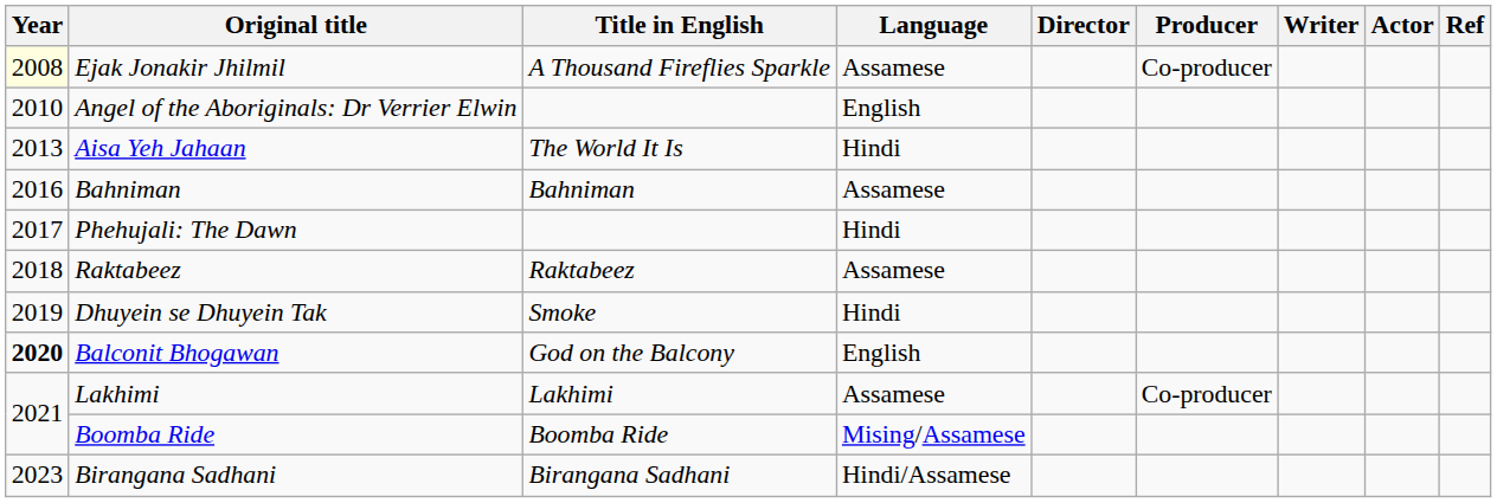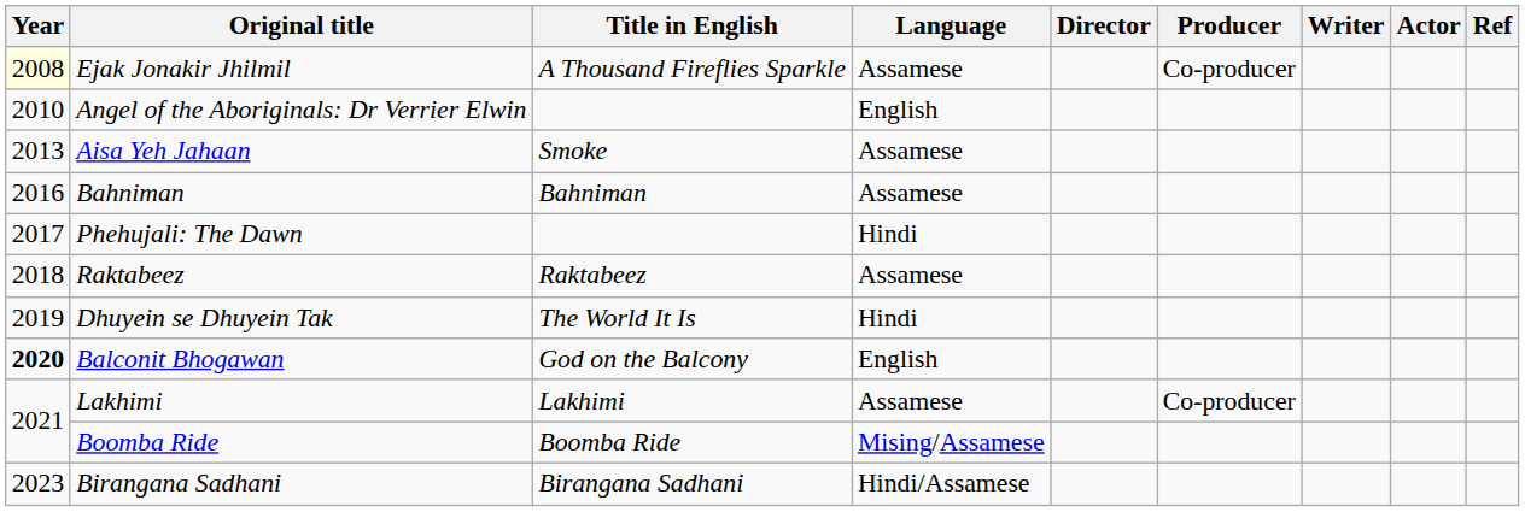 <table class="wikitable">
 <tr>
 <th>Year</th>
 <th>Original title</th>
 <th>Title in English</th>
 <th>Language</th>
 <th>Director</th>
 <th>Producer</th>
 <th>Writer</th>
 <th>Actor</th>
 <th>Ref</th>
 </tr>
 <tr>
 <td style="background: lightyellow;">2008</td>
 <td><em>Ejak Jonakir Jhilmil</em></td>
 <td><em>A Thousand Fireflies Sparkle</em></td>
 <td>Assamese</td>
 <td></td>
 <td>Co-producer</td>
 <td></td>
 <td></td>
 <td></td>
 </tr>
 <tr>
 <td>2010</td>
 <td><em>Angel of the Aboriginals: Dr Verrier Elwin</em></td>
 <td></td>
 <td>English</td>
 <td></td>
 <td></td>
 <td></td>
 <td></td>
 <td></td>
 </tr>
 <tr>
 <td>2013</td>
 <td><em><a href='#'>Aisa Yeh Jahaan</a></em></td>
-<td><em>The World It Is</em></td>
-<td>Hindi</td>
+<td><em>Smoke</em></td>
+<td>Assamese</td>
 <td></td>
 <td></td>
 <td></td>
 <td></td>
 <td></td>
 </tr>
 <tr>
 <td>2016</td>
 <td><em>Bahniman</em></td>
 <td><em>Bahniman</em></td>
 <td>Assamese</td>
 <td></td>
 <td></td>
 <td></td>
 <td></td>
 <td></td>
 </tr>
 <tr>
 <td>2017</td>
 <td><em>Phehujali: The Dawn</em></td>
 <td></td>
 <td>Hindi</td>
 <td></td>
 <td></td>
 <td></td>
 <td></td>
 <td></td>
 </tr>
 <tr>
 <td>2018</td>
 <td><em>Raktabeez</em></td>
 <td><em>Raktabeez</em></td>
 <td>Assamese</td>
 <td></td>
 <td></td>
 <td></td>
 <td></td>
 <td></td>
 </tr>
 <tr>
 <td>2019</td>
 <td><em>Dhuyein se Dhuyein Tak</em></td>
-<td><em>Smoke</em></td>
+<td><em>The World It Is</em></td>
 <td>Hindi</td>
 <td></td>
 <td></td>
 <td></td>
 <td></td>
 <td></td>
 </tr>
 <tr>
 <td><strong>2020</strong></td>
 <td><em><a href='#'>Balconit Bhogawan</a></em></td>
 <td><em>God on the Balcony</em></td>
 <td>English</td>
 <td></td>
 <td></td>
 <td></td>
 <td></td>
 <td></td>
 </tr>
 <tr>
 <td rowspan="2">2021</td>
 <td><em>Lakhimi</em></td>
 <td><em>Lakhimi</em></td>
 <td>Assamese</td>
 <td></td>
 <td>Co-producer</td>
 <td></td>
 <td></td>
 <td></td>
 </tr>
 <tr>
 <td><em><a href='#'>Boomba Ride</a></em></td>
 <td><em>Boomba Ride</em></td>
 <td><a href='#'>Mising</a>/<a href='#'>Assamese</a></td>
 <td></td>
 <td></td>
 <td></td>
 <td></td>
 <td></td>
 </tr>
 <tr>
 <td>2023</td>
 <td><em>Birangana Sadhani</em></td>
 <td><em>Birangana Sadhani</em></td>
 <td>Hindi/Assamese</td>
 <td></td>
 <td></td>
 <td></td>
 <td></td>
 <td></td>
 </tr>
 </table>
